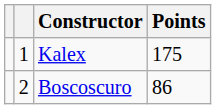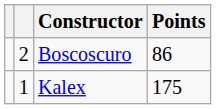 <table class="wikitable" style="font-size: 95%;">
 <tr>
 <th></th>
 <th></th>
 <th>Constructor</th>
 <th>Points</th>
 </tr>
 <tr>
 <td></td>
+<td align=center>2</td>
+<td> <a href='#'>Boscoscuro</a></td>
+<td align=left>86</td>
+</tr>
+<tr>
+<td></td>
 <td align=center>1</td>
 <td> <a href='#'>Kalex</a></td>
 <td align=left>175</td>
 </tr>
-<tr>
-<td></td>
-<td align=center>2</td>
-<td> <a href='#'>Boscoscuro</a></td>
-<td align=left>86</td>
-</tr>
 </table>
